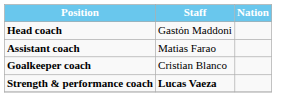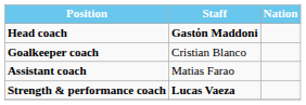 <table class="wikitable">
 <tr>
 <th style="background:#69c7ed; color:#fff;" scope="col">Position</th>
 <th style="background:#69c7ed; color:#fff;" scope="col">Staff</th>
 <th style="background:#69c7ed; color:#fff;" scope="col">Nation</th>
 </tr>
 <tr>
 <td><strong>Head coach</strong></td>
-<td>Gastόn Maddoni</td>
+<td><strong>Gastόn Maddoni</strong></td>
+<td></td>
+</tr>
+<tr>
+<td><strong>Goalkeeper coach</strong></td>
+<td>Cristian Blanco</td>
 <td></td>
 </tr>
 <tr>
 <td><strong>Assistant coach</strong></td>
 <td>Matias Farao</td>
-<td></td>
-</tr>
-<tr>
-<td><strong>Goalkeeper coach</strong></td>
-<td>Cristian Blanco</td>
 <td></td>
 </tr>
 <tr>
 <td><strong>Strength & performance coach</strong></td>
 <td><strong>Lucas Vaeza</strong></td>
 <td></td>
 </tr>
 <tr>
 </tr>
 </table>
